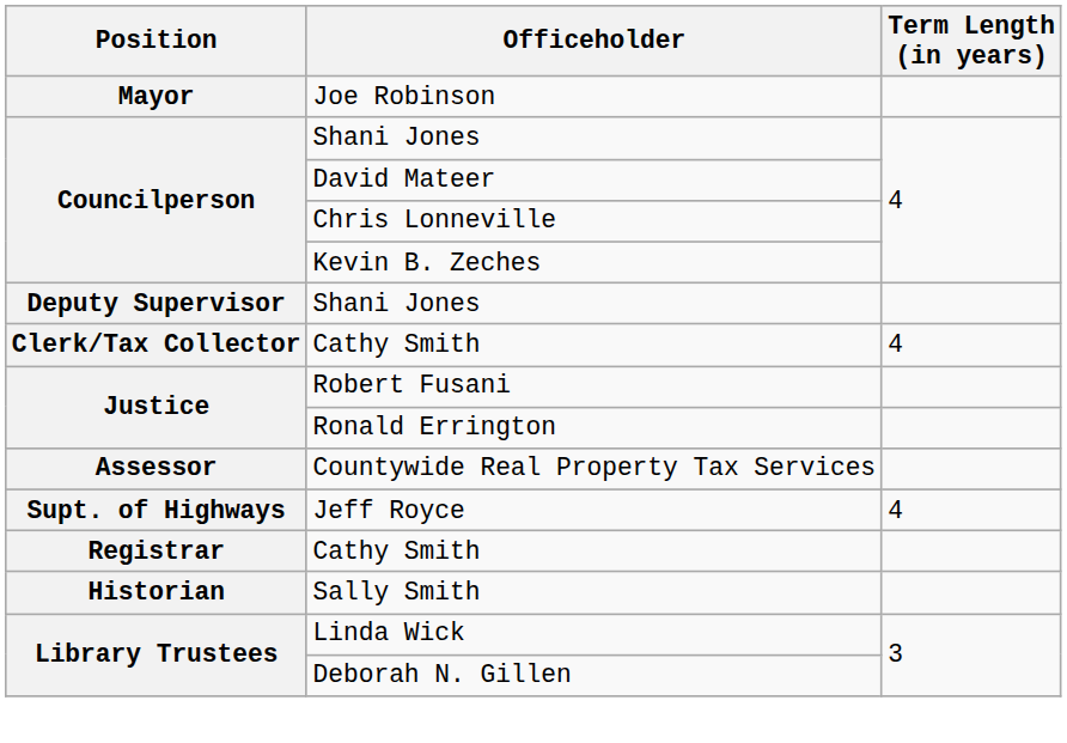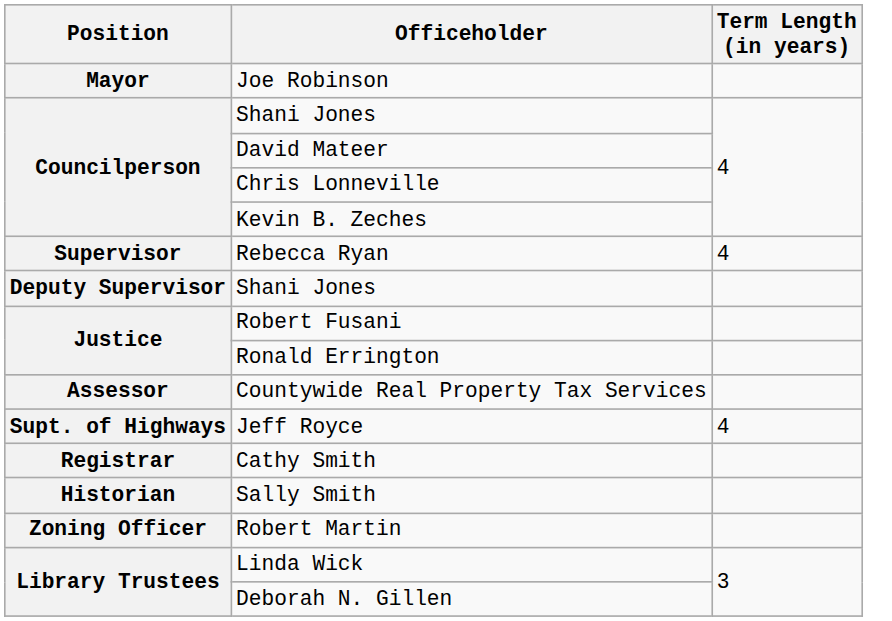 <table class="wikitable sortable">
 <tr>
 <th>Position</th>
 <th>Officeholder</th>
 <th>Term Length<br>(in years)</th>
 </tr>
 <tr>
 <th>Mayor</th>
 <td>Joe Robinson</td>
 <td></td>
 </tr>
 <tr>
 <th rowspan="4">Councilperson</th>
 <td>Shani Jones</td>
 <td rowspan="4">4</td>
 </tr>
 <tr>
 <td>David Mateer</td>
 </tr>
 <tr>
 <td>Chris Lonneville</td>
 </tr>
 <tr>
 <td>Kevin B. Zeches</td>
 </tr>
 <tr>
+<th>Supervisor</th>
+<td>Rebecca Ryan</td>
+<td>4</td>
+</tr>
+<tr>
 <th>Deputy Supervisor</th>
 <td>Shani Jones</td>
 <td></td>
-</tr>
-<tr>
-<th>Clerk/Tax Collector</th>
-<td>Cathy Smith</td>
-<td>4</td>
 </tr>
 <tr>
 <th rowspan="2">Justice</th>
 <td>Robert Fusani</td>
 <td></td>
 </tr>
 <tr>
 <td>Ronald Errington</td>
 <td></td>
 </tr>
 <tr>
 <th>Assessor</th>
 <td>Countywide Real Property Tax Services</td>
 <td></td>
 </tr>
 <tr>
 <th>Supt. of Highways</th>
 <td>Jeff Royce</td>
 <td>4</td>
 </tr>
 <tr>
 <th>Registrar</th>
 <td>Cathy Smith</td>
 <td></td>
 </tr>
 <tr>
 <th>Historian</th>
 <td>Sally Smith</td>
 <td></td>
 </tr>
 <tr>
+<th>Zoning Officer</th>
+<td>Robert Martin</td>
+<td></td>
+</tr>
+<tr>
 <th rowspan="2">Library Trustees</th>
 <td>Linda Wick</td>
 <td rowspan="2">3</td>
 </tr>
 <tr>
 <td>Deborah N. Gillen</td>
 </tr>
 </table>
